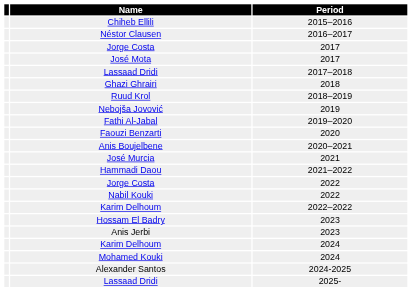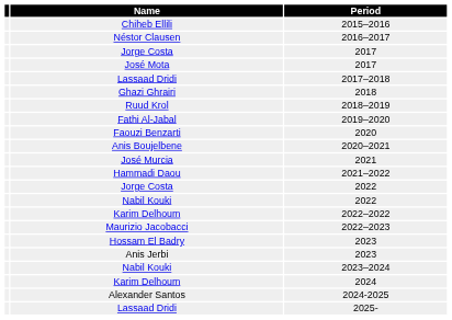 <table style=font-size:85%;width:100%>
 <tr style=color:#ffffff;background:Black>
 <th align=center></th>
 <th align=center>Name</th>
 <th align=center>Period</th>
 </tr>
 <tr bgcolor=#efefef>
 <td align=center></td>
 <td align=center><a href='#'>Chiheb Ellili</a></td>
 <td align=center>2015–2016</td>
 </tr>
 <tr bgcolor=#efefef>
 <td align=center></td>
 <td align=center><a href='#'>Néstor Clausen</a></td>
 <td align=center>2016–2017</td>
 </tr>
 <tr bgcolor=#efefef>
 <td align=center></td>
 <td align=center><a href='#'>Jorge Costa</a></td>
 <td align=center>2017</td>
 </tr>
 <tr bgcolor=#efefef>
 <td align=center></td>
 <td align=center><a href='#'>José Mota</a></td>
 <td align=center>2017</td>
 </tr>
 <tr bgcolor=#efefef>
 <td align=center></td>
 <td align=center><a href='#'>Lassaad Dridi</a></td>
 <td align=center>2017–2018</td>
 </tr>
 <tr bgcolor=#efefef>
 <td align=center></td>
 <td align=center><a href='#'>Ghazi Ghrairi</a></td>
 <td align=center>2018</td>
 </tr>
 <tr bgcolor=#efefef>
 <td align=center></td>
 <td align=center><a href='#'>Ruud Krol</a></td>
 <td align=center>2018–2019</td>
 </tr>
 <tr bgcolor=#efefef>
 <td align=center></td>
-<td align=center><a href='#'>Nebojša Jovović</a></td>
-<td align=center>2019</td>
-</tr>
-<tr bgcolor=#efefef>
-<td align=center></td>
 <td align=center><a href='#'>Fathi Al-Jabal</a></td>
 <td align=center>2019–2020</td>
 </tr>
 <tr bgcolor=#efefef>
 <td align=center></td>
 <td align=center><a href='#'>Faouzi Benzarti</a></td>
 <td align=center>2020</td>
 </tr>
 <tr bgcolor=#efefef>
 <td align=center></td>
 <td align=center><a href='#'>Anis Boujelbene</a></td>
 <td align=center>2020–2021</td>
 </tr>
 <tr bgcolor=#efefef>
 <td align=center></td>
 <td align=center><a href='#'>José Murcia</a></td>
 <td align=center>2021</td>
 </tr>
 <tr bgcolor=#efefef>
 <td align=center></td>
 <td align=center><a href='#'>Hammadi Daou</a></td>
 <td align=center>2021–2022</td>
 </tr>
 <tr bgcolor=#efefef>
 <td align=center></td>
 <td align=center><a href='#'>Jorge Costa</a></td>
 <td align=center>2022</td>
 </tr>
 <tr bgcolor=#efefef>
 <td align=center></td>
 <td align=center><a href='#'>Nabil Kouki</a></td>
 <td align=center>2022</td>
 </tr>
 <tr bgcolor=#efefef>
 <td align=center></td>
 <td align=center><a href='#'>Karim Delhoum</a></td>
 <td align=center>2022–2022</td>
 </tr>
 <tr bgcolor=#efefef>
 <td align=center></td>
+<td align=center><a href='#'>Maurizio Jacobacci</a></td>
+<td align=center>2022–2023</td>
+</tr>
+<tr bgcolor=#efefef>
+<td align=center></td>
 <td align=center><a href='#'>Hossam El Badry</a></td>
 <td align=center>2023</td>
 </tr>
 <tr bgcolor=#efefef>
 <td align=center></td>
 <td align=center>Anis Jerbi</td>
 <td align=center>2023</td>
 </tr>
 <tr bgcolor=#efefef>
 <td align=center></td>
-<td align=center><a href='#'>Karim Delhoum</a></td>
-<td align=center>2024</td>
+<td align=center><a href='#'>Nabil Kouki</a></td>
+<td align=center>2023–2024</td>
 </tr>
 <tr bgcolor=#efefef>
 <td align=center></td>
-<td align=center><a href='#'>Mohamed Kouki</a></td>
+<td align=center><a href='#'>Karim Delhoum</a></td>
 <td align=center>2024</td>
 </tr>
 <tr bgcolor=#efefef>
 <td align=center></td>
 <td align=center>Alexander Santos</td>
 <td align=center>2024-2025</td>
 </tr>
 <tr bgcolor=#efefef>
 <td align=center></td>
 <td align=center><a href='#'>Lassaad Dridi</a></td>
 <td align=center>2025-</td>
 </tr>
 <tr bgcolor=#efefef>
 </tr>
 </table>
